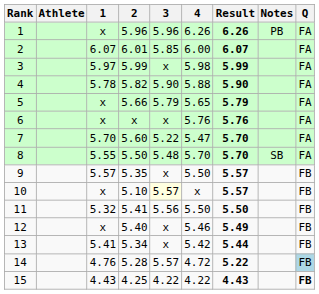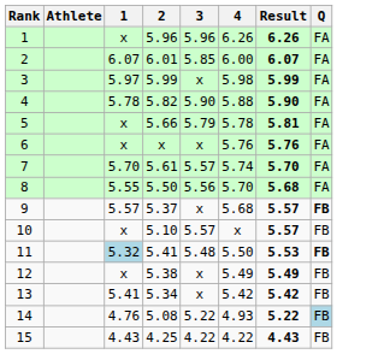 <table class="wikitable sortable" style="text-align:center">
 <tr>
 <th>Rank</th>
 <th>Athlete</th>
 <th>1</th>
 <th>2</th>
 <th>3</th>
 <th>4</th>
 <th>Result</th>
-<th>Notes</th>
 <th>Q</th>
 </tr>
 <tr bgcolor=ccffcc>
 <td>1</td>
 <td align=left></td>
 <td>x</td>
 <td>5.96</td>
 <td>5.96</td>
 <td>6.26</td>
 <td><strong>6.26</strong></td>
-<td>PB</td>
 <td>FA</td>
 </tr>
 <tr bgcolor=ccffcc>
 <td>2</td>
 <td align=left></td>
 <td>6.07</td>
 <td>6.01</td>
 <td>5.85</td>
 <td>6.00</td>
 <td><strong>6.07</strong></td>
-<td></td>
 <td>FA</td>
 </tr>
 <tr bgcolor=ccffcc>
 <td>3</td>
 <td align=left></td>
 <td>5.97</td>
 <td>5.99</td>
 <td>x</td>
 <td>5.98</td>
 <td><strong>5.99</strong></td>
-<td></td>
 <td>FA</td>
 </tr>
 <tr bgcolor=ccffcc>
 <td>4</td>
 <td align=left></td>
 <td>5.78</td>
 <td>5.82</td>
 <td>5.90</td>
 <td>5.88</td>
 <td><strong>5.90</strong></td>
-<td></td>
 <td>FA</td>
 </tr>
 <tr bgcolor=ccffcc>
 <td>5</td>
 <td align=left></td>
 <td>x</td>
 <td>5.66</td>
 <td>5.79</td>
-<td>5.65</td>
-<td><strong>5.79</strong></td>
-<td></td>
+<td>5.78</td>
+<td><strong>5.81</strong></td>
 <td>FA</td>
 </tr>
 <tr bgcolor=ccffcc>
 <td>6</td>
 <td align=left></td>
 <td>x</td>
 <td>x</td>
 <td>x</td>
 <td>5.76</td>
 <td><strong>5.76</strong></td>
-<td></td>
 <td>FA</td>
 </tr>
 <tr bgcolor=ccffcc>
 <td>7</td>
 <td align=left></td>
 <td>5.70</td>
-<td>5.60</td>
-<td>5.22</td>
-<td>5.47</td>
+<td>5.61</td>
+<td>5.57</td>
+<td>5.74</td>
 <td><strong>5.70</strong></td>
-<td></td>
 <td>FA</td>
 </tr>
 <tr bgcolor=ccffcc>
 <td>8</td>
 <td align=left></td>
 <td>5.55</td>
 <td>5.50</td>
-<td>5.48</td>
+<td>5.56</td>
 <td>5.70</td>
-<td><strong>5.70</strong></td>
-<td>SB</td>
+<td><strong>5.68</strong></td>
 <td>FA</td>
 </tr>
 <tr>
 <td>9</td>
 <td align=left></td>
 <td>5.57</td>
-<td>5.35</td>
+<td>5.37</td>
 <td>x</td>
-<td>5.50</td>
+<td>5.68</td>
 <td><strong>5.57</strong></td>
-<td></td>
-<td>FB</td>
+<td><strong>FB</strong></td>
 </tr>
 <tr>
 <td>10</td>
 <td align=left></td>
 <td>x</td>
 <td>5.10</td>
-<td style="background: lightyellow;">5.57</td>
+<td>5.57</td>
 <td>x</td>
 <td><strong>5.57</strong></td>
-<td></td>
 <td>FB</td>
 </tr>
 <tr>
 <td>11</td>
 <td align=left></td>
-<td>5.32</td>
+<td style="background: lightblue;">5.32</td>
 <td>5.41</td>
-<td>5.56</td>
+<td>5.48</td>
 <td>5.50</td>
-<td><strong>5.50</strong></td>
-<td></td>
-<td>FB</td>
+<td><strong>5.53</strong></td>
+<td><strong>FB</strong></td>
 </tr>
 <tr>
 <td>12</td>
 <td align=left></td>
 <td>x</td>
-<td>5.40</td>
+<td>5.38</td>
 <td>x</td>
-<td>5.46</td>
+<td>5.49</td>
 <td><strong>5.49</strong></td>
-<td></td>
 <td>FB</td>
 </tr>
 <tr>
 <td>13</td>
 <td align=left></td>
 <td>5.41</td>
 <td>5.34</td>
 <td>x</td>
 <td>5.42</td>
-<td><strong>5.44</strong></td>
-<td></td>
+<td><strong>5.42</strong></td>
 <td>FB</td>
 </tr>
 <tr>
 <td>14</td>
 <td align=left></td>
 <td>4.76</td>
-<td>5.28</td>
-<td>5.57</td>
-<td>4.72</td>
+<td>5.08</td>
+<td>5.22</td>
+<td>4.93</td>
 <td><strong>5.22</strong></td>
-<td></td>
 <td style="background: lightblue;">FB</td>
 </tr>
 <tr>
 <td>15</td>
 <td align=left></td>
 <td>4.43</td>
 <td>4.25</td>
 <td>4.22</td>
 <td>4.22</td>
 <td><strong>4.43</strong></td>
-<td></td>
-<td><strong>FB</strong></td>
+<td>FB</td>
 </tr>
 </table>
